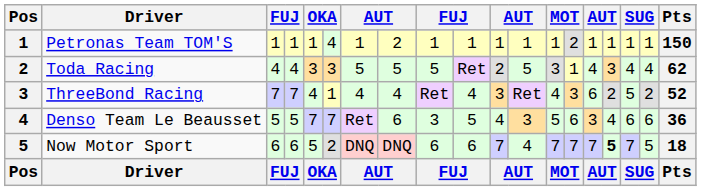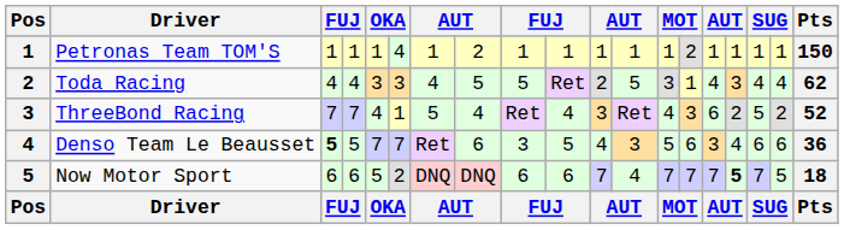 <table class="wikitable" style="font-size: 85%; text-align:center">
 <tr valign="top">
 <th valign="middle">Pos</th>
 <th valign="middle">Driver</th>
 <th colspan=2><a href='#'>FUJ</a></th>
 <th colspan=2><a href='#'>OKA</a></th>
 <th colspan=2><a href='#'>AUT</a></th>
 <th colspan=2><a href='#'>FUJ</a></th>
 <th colspan=2><a href='#'>AUT</a></th>
 <th colspan=2><a href='#'>MOT</a></th>
 <th colspan=2><a href='#'>AUT</a></th>
 <th colspan=2><a href='#'>SUG</a></th>
 <th valign="middle">Pts</th>
 </tr>
 <tr>
 <th>1</th>
 <td align=left><a href='#'>Petronas Team TOM'S</a></td>
 <td style="background:#FFFFBF;">1</td>
 <td style="background:#FFFFBF;">1</td>
 <td style="background:#FFFFBF;">1</td>
 <td style="background:#DFFFDF;">4</td>
 <td style="background:#FFFFBF;">1</td>
 <td style="background:#FFFFBF;">2</td>
 <td style="background:#FFFFBF;">1</td>
 <td style="background:#FFFFBF;">1</td>
 <td style="background:#FFFFBF;">1</td>
 <td style="background:#FFFFBF;">1</td>
 <td style="background:#FFFFBF;">1</td>
 <td style="background:#DFDFDF;">2</td>
 <td style="background:#FFFFBF;">1</td>
 <td style="background:#FFFFBF;">1</td>
 <td style="background:#FFFFBF;">1</td>
 <td style="background:#FFFFBF;">1</td>
 <th>150</th>
 </tr>
 <tr>
 <th>2</th>
 <td align=left><a href='#'>Toda Racing</a></td>
 <td style="background:#DFFFDF;">4</td>
 <td style="background:#DFFFDF;">4</td>
 <td style="background:#FFDF9F;">3</td>
 <td style="background:#FFDF9F;">3</td>
-<td style="background:#DFFFDF;">5</td>
+<td style="background:#DFFFDF;">4</td>
 <td style="background:#DFFFDF;">5</td>
 <td style="background:#DFFFDF;">5</td>
 <td style="background:#EFCFFF;">Ret</td>
 <td style="background:#DFDFDF;">2</td>
 <td style="background:#DFFFDF;">5</td>
 <td style="background:#DFDFDF;">3</td>
 <td style="background:#FFFFBF;">1</td>
 <td style="background:#DFFFDF;">4</td>
 <td style="background:#FFDF9F;">3</td>
 <td style="background:#DFFFDF;">4</td>
 <td style="background:#DFFFDF;">4</td>
 <th>62</th>
 </tr>
 <tr>
 <th>3</th>
 <td align=left><a href='#'>ThreeBond Racing</a></td>
 <td style="background:#CFCFFF;">7</td>
 <td style="background:#CFCFFF;">7</td>
 <td style="background:#DFFFDF;">4</td>
 <td style="background:#FFFFBF;">1</td>
-<td style="background:#DFFFDF;">4</td>
+<td style="background:#DFFFDF;">5</td>
 <td style="background:#DFFFDF;">4</td>
 <td style="background:#EFCFFF;">Ret</td>
 <td style="background:#DFFFDF;">4</td>
 <td style="background:#FFDF9F;">3</td>
 <td style="background:#EFCFFF;">Ret</td>
 <td style="background:#DFFFDF;">4</td>
 <td style="background:#FFDF9F;">3</td>
 <td style="background:#DFFFDF;">6</td>
 <td style="background:#DFDFDF;">2</td>
 <td style="background:#DFFFDF;">5</td>
 <td style="background:#DFDFDF;">2</td>
 <th>52</th>
 </tr>
 <tr>
 <th>4</th>
 <td align=left><a href='#'>Denso</a> Team Le Beausset</td>
-<td style="background:#DFFFDF;">5</td>
+<td style="background:#DFFFDF;"><strong>5</strong></td>
 <td style="background:#DFFFDF;">5</td>
 <td style="background:#CFCFFF;">7</td>
 <td style="background:#CFCFFF;">7</td>
 <td style="background:#EFCFFF;">Ret</td>
 <td style="background:#DFFFDF;">6</td>
 <td style="background:#DFFFDF;">3</td>
 <td style="background:#DFFFDF;">5</td>
 <td style="background:#DFFFDF;">4</td>
 <td style="background:#FFDF9F;">3</td>
 <td style="background:#DFFFDF;">5</td>
 <td style="background:#DFFFDF;">6</td>
 <td style="background:#FFDF9F;">3</td>
 <td style="background:#DFFFDF;">4</td>
 <td style="background:#DFFFDF;">6</td>
 <td style="background:#DFFFDF;">6</td>
 <th>36</th>
 </tr>
 <tr>
 <th>5</th>
 <td align=left>Now Motor Sport</td>
 <td style="background:#DFFFDF;">6</td>
 <td style="background:#DFFFDF;">6</td>
 <td style="background:#DFFFDF;">5</td>
 <td style="background:#DFDFDF;">2</td>
 <td style="background:#FFCFCF;">DNQ</td>
 <td style="background:#FFCFCF;">DNQ</td>
 <td style="background:#DFFFDF;">6</td>
 <td style="background:#DFFFDF;">6</td>
 <td style="background:#CFCFFF;">7</td>
 <td style="background:#DFFFDF;">4</td>
 <td style="background:#CFCFFF;">7</td>
 <td style="background:#CFCFFF;">7</td>
 <td style="background:#CFCFFF;">7</td>
 <td style="background:#DFFFDF;"><strong>5</strong></td>
 <td style="background:#CFCFFF;">7</td>
 <td style="background:#DFFFDF;">5</td>
 <th>18</th>
 </tr>
 <tr valign="top">
 <th valign="middle">Pos</th>
 <th valign="middle">Driver</th>
 <th colspan=2><a href='#'>FUJ</a></th>
 <th colspan=2><a href='#'>OKA</a></th>
 <th colspan=2><a href='#'>AUT</a></th>
 <th colspan=2><a href='#'>FUJ</a></th>
 <th colspan=2><a href='#'>AUT</a></th>
 <th colspan=2><a href='#'>MOT</a></th>
 <th colspan=2><a href='#'>AUT</a></th>
 <th colspan=2><a href='#'>SUG</a></th>
 <th valign="middle">Pts</th>
 </tr>
 </table>
